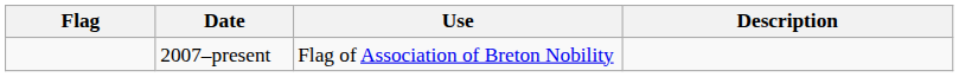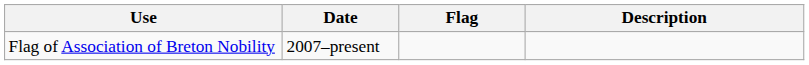 <table class="wikitable">
 <tr style="background:#efefef;">
+<th style="width:250px;">Use</th>
+<th style="width:100px;">Date</th>
 <th style="width:110px;">Flag</th>
-<th style="width:100px;">Date</th>
-<th style="width:250px;">Use</th>
 <th style="width:250px;">Description</th>
 </tr>
 <tr>
+<td>Flag of <a href='#'>Association of Breton Nobility</a></td>
+<td>2007–present</td>
 <td></td>
-<td>2007–present</td>
-<td>Flag of <a href='#'>Association of Breton Nobility</a></td>
 <td></td>
 </tr>
 </table>
